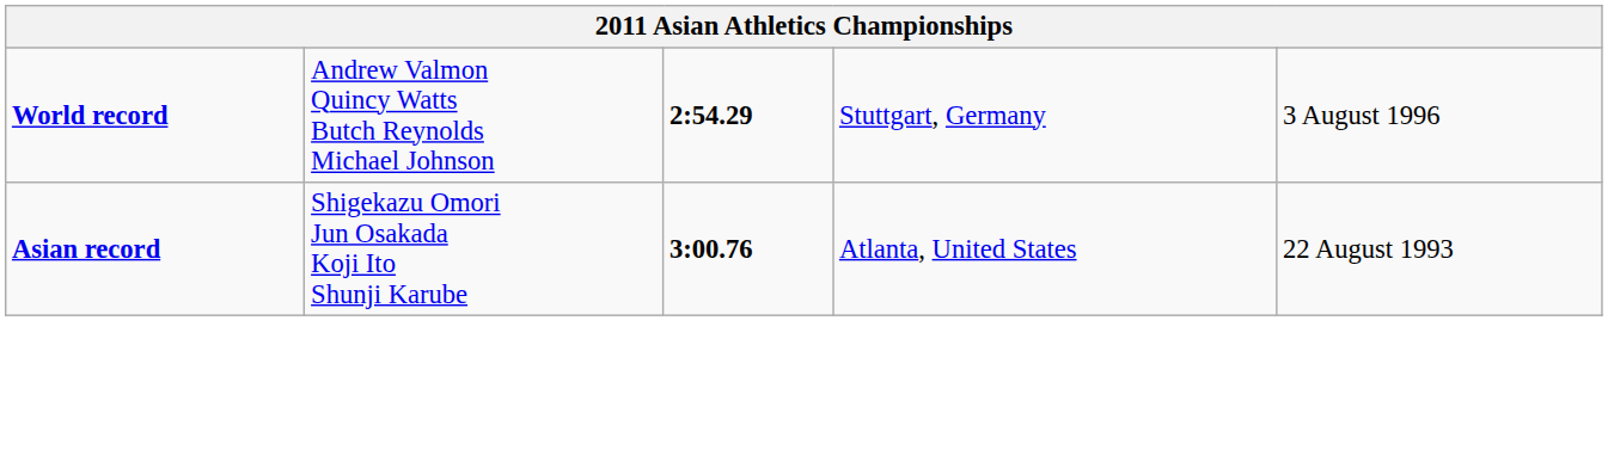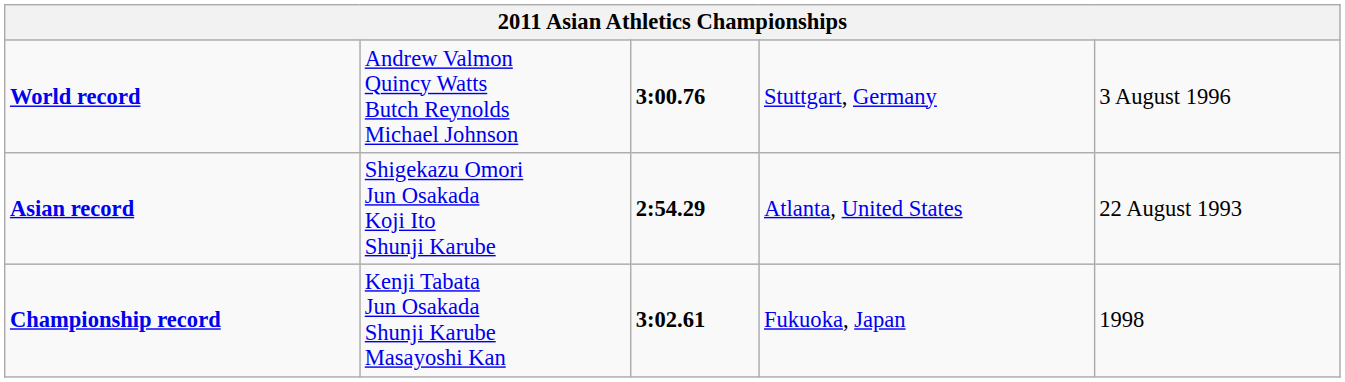 <table class="wikitable" width=75%>
 <tr>
 <th colspan="5">2011 Asian Athletics Championships</th>
 </tr>
 <tr>
 <td><strong><a href='#'>World record</a></strong></td>
 <td><a href='#'>Andrew Valmon</a><br><a href='#'>Quincy Watts</a><br><a href='#'>Butch Reynolds</a><br><a href='#'>Michael Johnson</a><br></td>
-<td><strong>2:54.29</strong></td>
+<td><strong>3:00.76</strong></td>
 <td><a href='#'>Stuttgart</a>, <a href='#'>Germany</a></td>
 <td>3 August 1996</td>
 </tr>
 <tr>
 <td><strong><a href='#'>Asian record</a></strong></td>
 <td><a href='#'>Shigekazu Omori</a><br><a href='#'>Jun Osakada</a><br><a href='#'>Koji Ito</a><br><a href='#'>Shunji Karube</a><br></td>
-<td><strong>3:00.76</strong></td>
+<td><strong>2:54.29</strong></td>
 <td><a href='#'>Atlanta</a>, <a href='#'>United States</a></td>
 <td>22 August 1993</td>
 </tr>
+<tr>
+<td><strong><a href='#'>Championship record</a></strong></td>
+<td><a href='#'>Kenji Tabata</a><br> <a href='#'>Jun Osakada</a> <br><a href='#'>Shunji Karube</a><br> <a href='#'>Masayoshi Kan</a><br></td>
+<td><strong>3:02.61</strong></td>
+<td><a href='#'>Fukuoka</a>, <a href='#'>Japan</a></td>
+<td>1998</td>
+</tr>
 </table>
